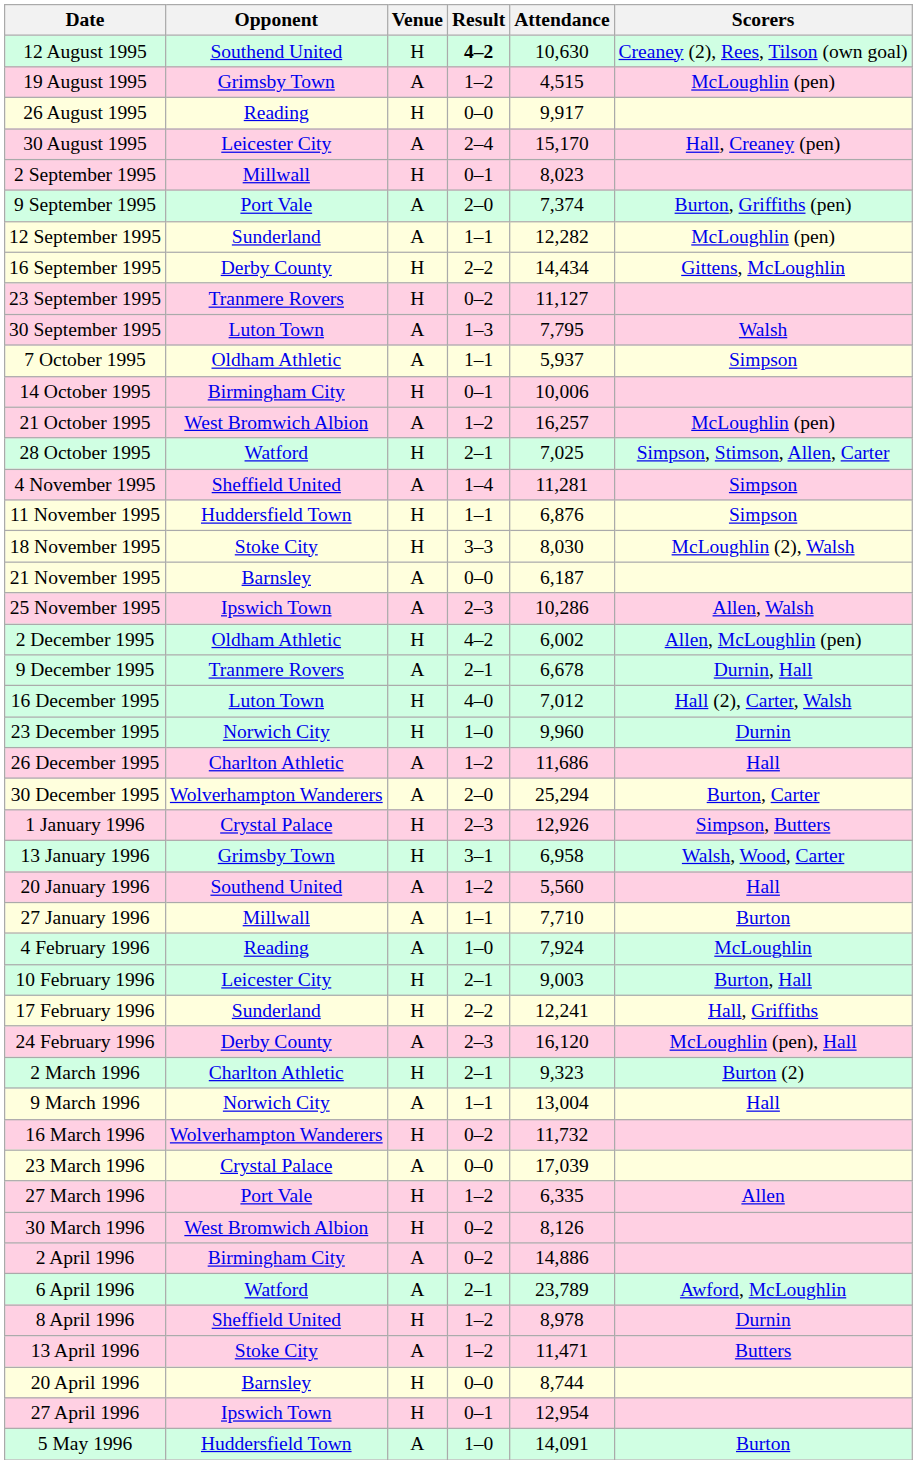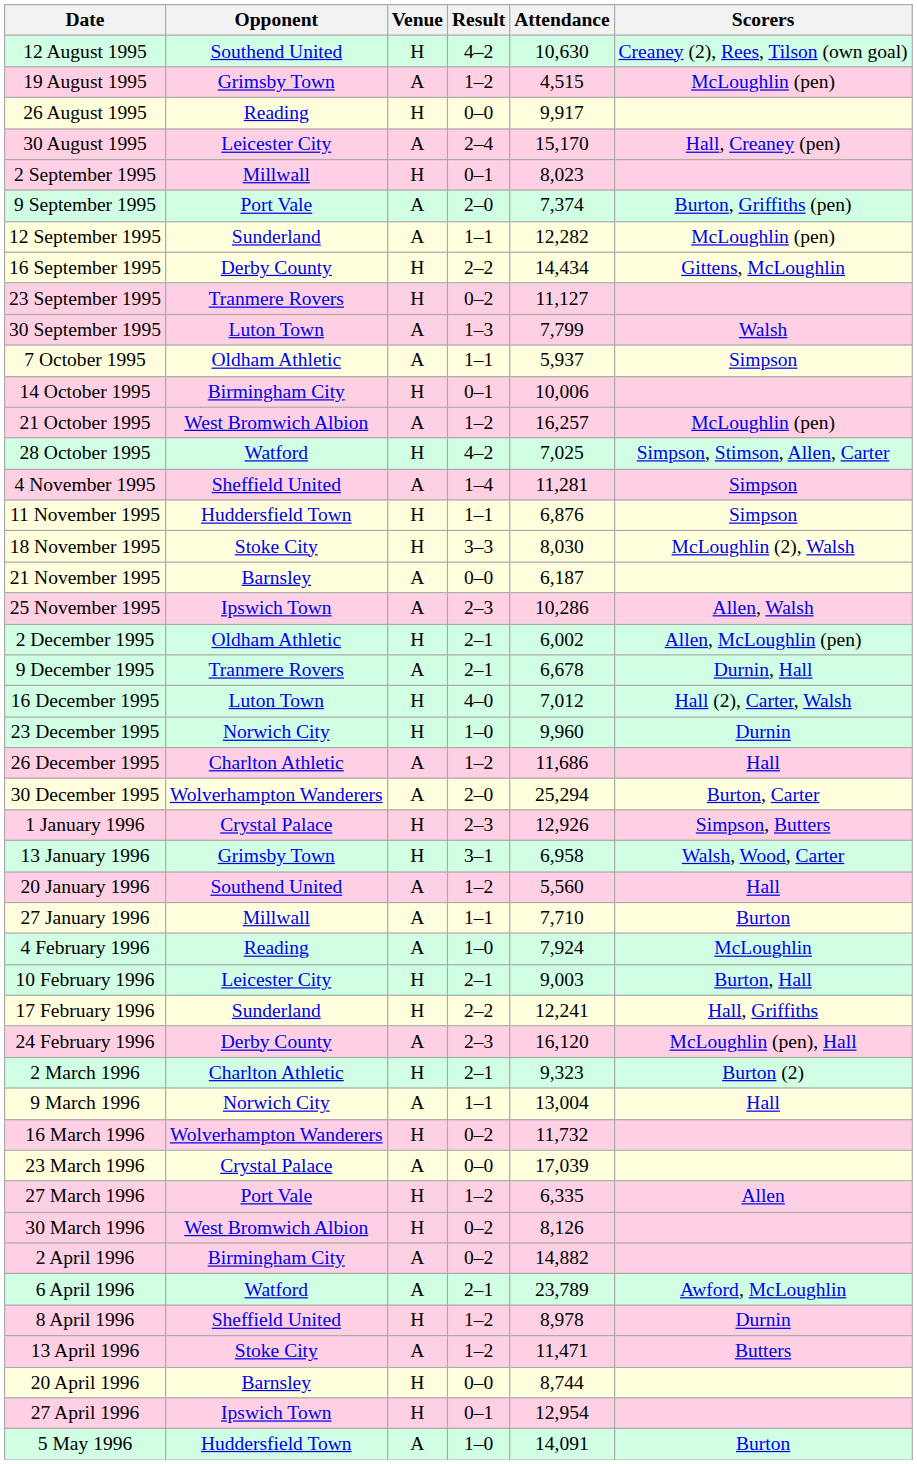 <table class="wikitable sortable" style="font-size:100%; text-align:center">
 <tr>
 <th>Date</th>
 <th>Opponent</th>
 <th>Venue</th>
 <th>Result</th>
 <th>Attendance</th>
 <th>Scorers</th>
 </tr>
 <tr style="background-color: #d0ffe3;">
 <td>12 August 1995</td>
 <td><a href='#'>Southend United</a></td>
 <td>H</td>
-<td><strong>4–2</strong></td>
+<td>4–2</td>
 <td>10,630</td>
 <td><a href='#'>Creaney</a> (2), <a href='#'>Rees</a>, <a href='#'>Tilson</a> (own goal)</td>
 </tr>
 <tr style="background-color: #ffd0e3;">
 <td>19 August 1995</td>
 <td><a href='#'>Grimsby Town</a></td>
 <td>A</td>
 <td>1–2</td>
 <td>4,515</td>
 <td><a href='#'>McLoughlin</a> (pen)</td>
 </tr>
 <tr style="background-color: #ffffdd;">
 <td>26 August 1995</td>
 <td><a href='#'>Reading</a></td>
 <td>H</td>
 <td>0–0</td>
 <td>9,917</td>
 <td></td>
 </tr>
 <tr style="background-color: #ffd0e3;">
 <td>30 August 1995</td>
 <td><a href='#'>Leicester City</a></td>
 <td>A</td>
 <td>2–4</td>
 <td>15,170</td>
 <td><a href='#'>Hall</a>, <a href='#'>Creaney</a> (pen)</td>
 </tr>
 <tr style="background-color: #ffd0e3;">
 <td>2 September 1995</td>
 <td><a href='#'>Millwall</a></td>
 <td>H</td>
 <td>0–1</td>
 <td>8,023</td>
 <td></td>
 </tr>
 <tr style="background-color: #d0ffe3;">
 <td>9 September 1995</td>
 <td><a href='#'>Port Vale</a></td>
 <td>A</td>
 <td>2–0</td>
 <td>7,374</td>
 <td><a href='#'>Burton</a>, <a href='#'>Griffiths</a> (pen)</td>
 </tr>
 <tr style="background-color: #ffffdd;">
 <td>12 September 1995</td>
 <td><a href='#'>Sunderland</a></td>
 <td>A</td>
 <td>1–1</td>
 <td>12,282</td>
 <td><a href='#'>McLoughlin</a> (pen)</td>
 </tr>
 <tr style="background-color: #ffffdd;">
 <td>16 September 1995</td>
 <td><a href='#'>Derby County</a></td>
 <td>H</td>
 <td>2–2</td>
 <td>14,434</td>
 <td><a href='#'>Gittens</a>, <a href='#'>McLoughlin</a></td>
 </tr>
 <tr style="background-color: #ffd0e3;">
 <td>23 September 1995</td>
 <td><a href='#'>Tranmere Rovers</a></td>
 <td>H</td>
 <td>0–2</td>
 <td>11,127</td>
 <td></td>
 </tr>
 <tr style="background-color: #ffd0e3;">
 <td>30 September 1995</td>
 <td><a href='#'>Luton Town</a></td>
 <td>A</td>
 <td>1–3</td>
-<td>7,795</td>
+<td>7,799</td>
 <td><a href='#'>Walsh</a></td>
 </tr>
 <tr style="background-color: #ffffdd;">
 <td>7 October 1995</td>
 <td><a href='#'>Oldham Athletic</a></td>
 <td>A</td>
 <td>1–1</td>
 <td>5,937</td>
 <td><a href='#'>Simpson</a></td>
 </tr>
 <tr style="background-color: #ffd0e3;">
 <td>14 October 1995</td>
 <td><a href='#'>Birmingham City</a></td>
 <td>H</td>
 <td>0–1</td>
 <td>10,006</td>
 <td></td>
 </tr>
 <tr style="background-color: #ffd0e3;">
 <td>21 October 1995</td>
 <td><a href='#'>West Bromwich Albion</a></td>
 <td>A</td>
 <td>1–2</td>
 <td>16,257</td>
 <td><a href='#'>McLoughlin</a> (pen)</td>
 </tr>
 <tr style="background-color: #d0ffe3;">
 <td>28 October 1995</td>
 <td><a href='#'>Watford</a></td>
 <td>H</td>
-<td>2–1</td>
+<td>4–2</td>
 <td>7,025</td>
 <td><a href='#'>Simpson</a>, <a href='#'>Stimson</a>, <a href='#'>Allen</a>, <a href='#'>Carter</a></td>
 </tr>
 <tr style="background-color: #ffd0e3;">
 <td>4 November 1995</td>
 <td><a href='#'>Sheffield United</a></td>
 <td>A</td>
 <td>1–4</td>
 <td>11,281</td>
 <td><a href='#'>Simpson</a></td>
 </tr>
 <tr style="background-color: #ffffdd;">
 <td>11 November 1995</td>
 <td><a href='#'>Huddersfield Town</a></td>
 <td>H</td>
 <td>1–1</td>
 <td>6,876</td>
 <td><a href='#'>Simpson</a></td>
 </tr>
 <tr style="background-color: #ffffdd;">
 <td>18 November 1995</td>
 <td><a href='#'>Stoke City</a></td>
 <td>H</td>
 <td>3–3</td>
 <td>8,030</td>
 <td><a href='#'>McLoughlin</a> (2), <a href='#'>Walsh</a></td>
 </tr>
 <tr style="background-color: #ffffdd;">
 <td>21 November 1995</td>
 <td><a href='#'>Barnsley</a></td>
 <td>A</td>
 <td>0–0</td>
 <td>6,187</td>
 <td></td>
 </tr>
 <tr style="background-color: #ffd0e3;">
 <td>25 November 1995</td>
 <td><a href='#'>Ipswich Town</a></td>
 <td>A</td>
 <td>2–3</td>
 <td>10,286</td>
 <td><a href='#'>Allen</a>, <a href='#'>Walsh</a></td>
 </tr>
 <tr style="background-color: #d0ffe3;">
 <td>2 December 1995</td>
 <td><a href='#'>Oldham Athletic</a></td>
 <td>H</td>
-<td>4–2</td>
+<td>2–1</td>
 <td>6,002</td>
 <td><a href='#'>Allen</a>, <a href='#'>McLoughlin</a> (pen)</td>
 </tr>
 <tr style="background-color: #d0ffe3;">
 <td>9 December 1995</td>
 <td><a href='#'>Tranmere Rovers</a></td>
 <td>A</td>
 <td>2–1</td>
 <td>6,678</td>
 <td><a href='#'>Durnin</a>, <a href='#'>Hall</a></td>
 </tr>
 <tr style="background-color: #d0ffe3;">
 <td>16 December 1995</td>
 <td><a href='#'>Luton Town</a></td>
 <td>H</td>
 <td>4–0</td>
 <td>7,012</td>
 <td><a href='#'>Hall</a> (2), <a href='#'>Carter</a>, <a href='#'>Walsh</a></td>
 </tr>
 <tr style="background-color: #d0ffe3;">
 <td>23 December 1995</td>
 <td><a href='#'>Norwich City</a></td>
 <td>H</td>
 <td>1–0</td>
 <td>9,960</td>
 <td><a href='#'>Durnin</a></td>
 </tr>
 <tr style="background-color: #ffd0e3;">
 <td>26 December 1995</td>
 <td><a href='#'>Charlton Athletic</a></td>
 <td>A</td>
 <td>1–2</td>
 <td>11,686</td>
 <td><a href='#'>Hall</a></td>
 </tr>
 <tr style="background-color: #ffffdd;">
 <td>30 December 1995</td>
 <td><a href='#'>Wolverhampton Wanderers</a></td>
 <td>A</td>
 <td>2–0</td>
 <td>25,294</td>
 <td><a href='#'>Burton</a>, <a href='#'>Carter</a></td>
 </tr>
 <tr style="background-color: #ffd0e3;">
 <td>1 January 1996</td>
 <td><a href='#'>Crystal Palace</a></td>
 <td>H</td>
 <td>2–3</td>
 <td>12,926</td>
 <td><a href='#'>Simpson</a>, <a href='#'>Butters</a></td>
 </tr>
 <tr style="background-color: #d0ffe3;">
 <td>13 January 1996</td>
 <td><a href='#'>Grimsby Town</a></td>
 <td>H</td>
 <td>3–1</td>
 <td>6,958</td>
 <td><a href='#'>Walsh</a>, <a href='#'>Wood</a>, <a href='#'>Carter</a></td>
 </tr>
 <tr style="background-color: #ffd0e3;">
 <td>20 January 1996</td>
 <td><a href='#'>Southend United</a></td>
 <td>A</td>
 <td>1–2</td>
 <td>5,560</td>
 <td><a href='#'>Hall</a></td>
 </tr>
 <tr style="background-color: #ffffdd;">
 <td>27 January 1996</td>
 <td><a href='#'>Millwall</a></td>
 <td>A</td>
 <td>1–1</td>
 <td>7,710</td>
 <td><a href='#'>Burton</a></td>
 </tr>
 <tr style="background-color: #d0ffe3;">
 <td>4 February 1996</td>
 <td><a href='#'>Reading</a></td>
 <td>A</td>
 <td>1–0</td>
 <td>7,924</td>
 <td><a href='#'>McLoughlin</a></td>
 </tr>
 <tr style="background-color: #d0ffe3;">
 <td>10 February 1996</td>
 <td><a href='#'>Leicester City</a></td>
 <td>H</td>
 <td>2–1</td>
 <td>9,003</td>
 <td><a href='#'>Burton</a>, <a href='#'>Hall</a></td>
 </tr>
 <tr style="background-color: #ffffdd;">
 <td>17 February 1996</td>
 <td><a href='#'>Sunderland</a></td>
 <td>H</td>
 <td>2–2</td>
 <td>12,241</td>
 <td><a href='#'>Hall</a>, <a href='#'>Griffiths</a></td>
 </tr>
 <tr style="background-color: #ffd0e3;">
 <td>24 February 1996</td>
 <td><a href='#'>Derby County</a></td>
 <td>A</td>
 <td>2–3</td>
 <td>16,120</td>
 <td><a href='#'>McLoughlin</a> (pen), <a href='#'>Hall</a></td>
 </tr>
 <tr style="background-color: #d0ffe3;">
 <td>2 March 1996</td>
 <td><a href='#'>Charlton Athletic</a></td>
 <td>H</td>
 <td>2–1</td>
 <td>9,323</td>
 <td><a href='#'>Burton</a> (2)</td>
 </tr>
 <tr style="background-color: #ffffdd;">
 <td>9 March 1996</td>
 <td><a href='#'>Norwich City</a></td>
 <td>A</td>
 <td>1–1</td>
 <td>13,004</td>
 <td><a href='#'>Hall</a></td>
 </tr>
 <tr style="background-color: #ffd0e3;">
 <td>16 March 1996</td>
 <td><a href='#'>Wolverhampton Wanderers</a></td>
 <td>H</td>
 <td>0–2</td>
 <td>11,732</td>
 <td></td>
 </tr>
 <tr style="background-color: #ffffdd;">
 <td>23 March 1996</td>
 <td><a href='#'>Crystal Palace</a></td>
 <td>A</td>
 <td>0–0</td>
 <td>17,039</td>
 <td></td>
 </tr>
 <tr style="background-color: #ffd0e3;">
 <td>27 March 1996</td>
 <td><a href='#'>Port Vale</a></td>
 <td>H</td>
 <td>1–2</td>
 <td>6,335</td>
 <td><a href='#'>Allen</a></td>
 </tr>
 <tr style="background-color: #ffd0e3;">
 <td>30 March 1996</td>
 <td><a href='#'>West Bromwich Albion</a></td>
 <td>H</td>
 <td>0–2</td>
 <td>8,126</td>
 <td></td>
 </tr>
 <tr style="background-color: #ffd0e3;">
 <td>2 April 1996</td>
 <td><a href='#'>Birmingham City</a></td>
 <td>A</td>
 <td>0–2</td>
-<td>14,886</td>
+<td>14,882</td>
 <td></td>
 </tr>
 <tr style="background-color: #d0ffe3;">
 <td>6 April 1996</td>
 <td><a href='#'>Watford</a></td>
 <td>A</td>
 <td>2–1</td>
 <td>23,789</td>
 <td><a href='#'>Awford</a>, <a href='#'>McLoughlin</a></td>
 </tr>
 <tr style="background-color: #ffd0e3;">
 <td>8 April 1996</td>
 <td><a href='#'>Sheffield United</a></td>
 <td>H</td>
 <td>1–2</td>
 <td>8,978</td>
 <td><a href='#'>Durnin</a></td>
 </tr>
 <tr style="background-color: #ffd0e3;">
 <td>13 April 1996</td>
 <td><a href='#'>Stoke City</a></td>
 <td>A</td>
 <td>1–2</td>
 <td>11,471</td>
 <td><a href='#'>Butters</a></td>
 </tr>
 <tr style="background-color: #ffffdd;">
 <td>20 April 1996</td>
 <td><a href='#'>Barnsley</a></td>
 <td>H</td>
 <td>0–0</td>
 <td>8,744</td>
 <td></td>
 </tr>
 <tr style="background-color: #ffd0e3;">
 <td>27 April 1996</td>
 <td><a href='#'>Ipswich Town</a></td>
 <td>H</td>
 <td>0–1</td>
 <td>12,954</td>
 <td></td>
 </tr>
 <tr style="background-color: #d0ffe3;">
 <td>5 May 1996</td>
 <td><a href='#'>Huddersfield Town</a></td>
 <td>A</td>
 <td>1–0</td>
 <td>14,091</td>
 <td><a href='#'>Burton</a></td>
 </tr>
 </table>
